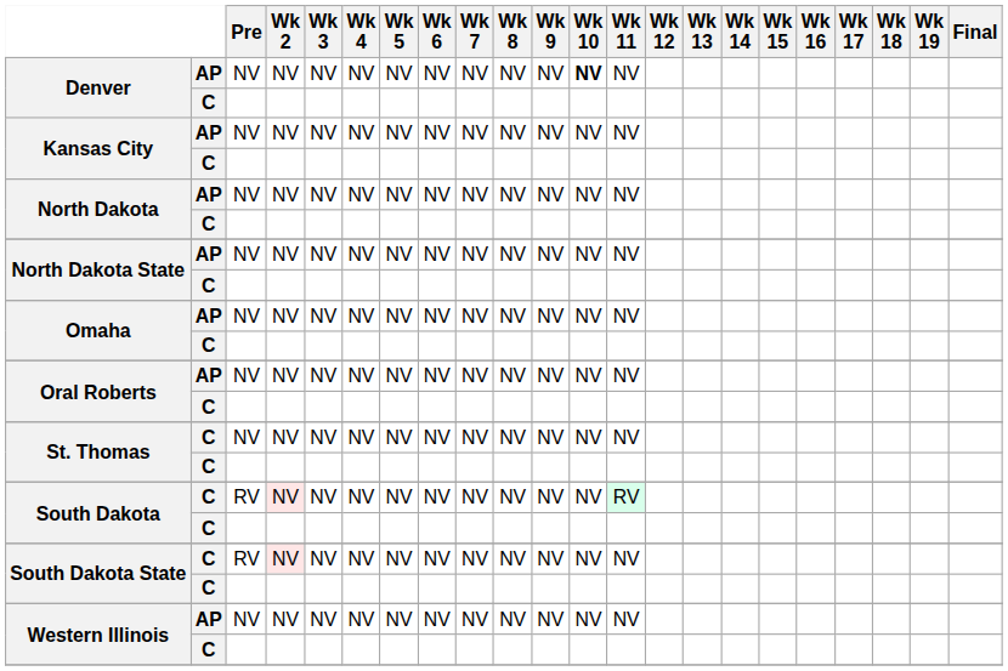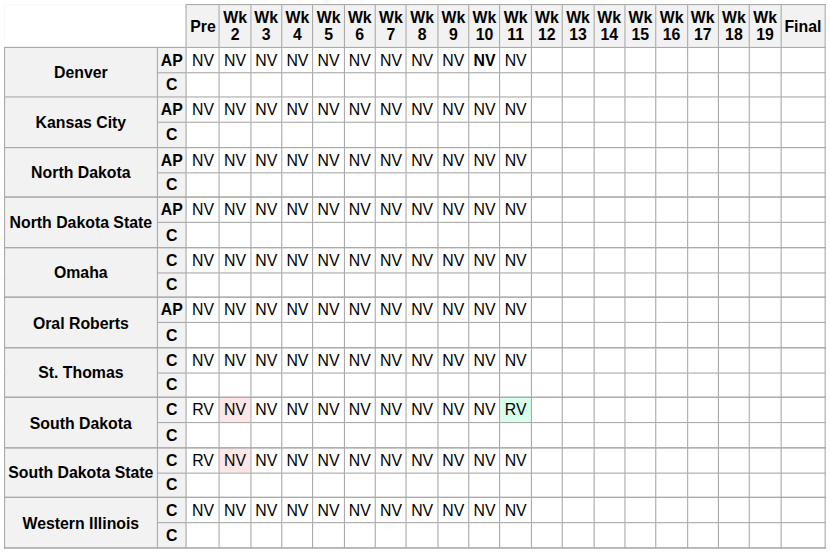 <table class="wikitable" style="white-space:nowrap;font-size:90%;text-align:center;">
 <tr>
 <th colspan=2 style="background:white; border-top-style:hidden; border-left-style:hidden;"> </th>
 <th>Pre</th>
 <th>Wk<br>2</th>
 <th>Wk<br>3</th>
 <th>Wk<br>4</th>
 <th>Wk<br>5</th>
 <th>Wk<br>6</th>
 <th>Wk<br>7</th>
 <th>Wk<br>8</th>
 <th>Wk<br>9</th>
 <th>Wk<br>10</th>
 <th>Wk<br>11</th>
 <th>Wk<br>12</th>
 <th>Wk<br>13</th>
 <th>Wk<br>14</th>
 <th>Wk<br>15</th>
 <th>Wk<br>16</th>
 <th>Wk<br>17</th>
 <th>Wk<br>18</th>
 <th>Wk<br>19</th>
 <th>Final</th>
 </tr>
 <tr>
 <th rowspan=2 style=>Denver</th>
 <th>AP</th>
 <td style="background:#FFF;">NV</td>
 <td style="background:#FFF;">NV</td>
 <td style="background:#FFF;">NV</td>
 <td style="background:#FFF;">NV</td>
 <td style="background:#FFF;">NV</td>
 <td style="background:#FFF;">NV</td>
 <td style="background:#FFF;">NV</td>
 <td style="background:#FFF;">NV</td>
 <td style="background:#FFF;">NV</td>
 <td style="background:#FFF;"><strong>NV</strong></td>
 <td style="background:#FFF;">NV</td>
 <td style="background:#FFF;"></td>
 <td style="background:#FFF;"></td>
 <td style="background:#FFF;"></td>
 <td style="background:#FFF;"></td>
 <td style="background:#FFF;"></td>
 <td style="background:#FFF;"></td>
 <td style="background:#FFF;"></td>
 <td style="background:#FFF;"></td>
 <td style="background:#FFF;"></td>
 </tr>
 <tr>
 <th>C</th>
 <td style="background:#FFF;"></td>
 <td style="background:#FFF;"></td>
 <td style="background:#FFF;"></td>
 <td style="background:#FFF;"></td>
 <td style="background:#FFF;"></td>
 <td style="background:#FFF;"></td>
 <td style="background:#FFF;"></td>
 <td style="background:#FFF;"></td>
 <td style="background:#FFF;"></td>
 <td style="background:#FFF;"></td>
 <td style="background:#FFF;"></td>
 <td style="background:#FFF;"></td>
 <td style="background:#FFF;"></td>
 <td style="background:#FFF;"></td>
 <td style="background:#FFF;"></td>
 <td style="background:#FFF;"></td>
 <td style="background:#FFF;"></td>
 <td style="background:#FFF;"></td>
 <td style="background:#FFF;"></td>
 <td style="background:#FFF;"></td>
 </tr>
 <tr>
 <th rowspan=2 style=>Kansas City</th>
 <th>AP</th>
 <td style="background:#FFF;">NV</td>
 <td style="background:#FFF;">NV</td>
 <td style="background:#FFF;">NV</td>
 <td style="background:#FFF;">NV</td>
 <td style="background:#FFF;">NV</td>
 <td style="background:#FFF;">NV</td>
 <td style="background:#FFF;">NV</td>
 <td style="background:#FFF;">NV</td>
 <td style="background:#FFF;">NV</td>
 <td style="background:#FFF;">NV</td>
 <td style="background:#FFF;">NV</td>
 <td style="background:#FFF;"></td>
 <td style="background:#FFF;"></td>
 <td style="background:#FFF;"></td>
 <td style="background:#FFF;"></td>
 <td style="background:#FFF;"></td>
 <td style="background:#FFF;"></td>
 <td style="background:#FFF;"></td>
 <td style="background:#FFF;"></td>
 <td style="background:#FFF;"></td>
 </tr>
 <tr>
 <th>C</th>
 <td style="background:#FFF;"></td>
 <td style="background:#FFF;"></td>
 <td style="background:#FFF;"></td>
 <td style="background:#FFF;"></td>
 <td style="background:#FFF;"></td>
 <td style="background:#FFF;"></td>
 <td style="background:#FFF;"></td>
 <td style="background:#FFF;"></td>
 <td style="background:#FFF;"></td>
 <td style="background:#FFF;"></td>
 <td style="background:#FFF;"></td>
 <td style="background:#FFF;"></td>
 <td style="background:#FFF;"></td>
 <td style="background:#FFF;"></td>
 <td style="background:#FFF;"></td>
 <td style="background:#FFF;"></td>
 <td style="background:#FFF;"></td>
 <td style="background:#FFF;"></td>
 <td style="background:#FFF;"></td>
 <td style="background:#FFF;"></td>
 </tr>
 <tr>
 </tr>
 <tr>
 <th rowspan=2 style=>North Dakota</th>
 <th>AP</th>
 <td style="background:#FFF;">NV</td>
 <td style="background:#FFF;">NV</td>
 <td style="background:#FFF;">NV</td>
 <td style="background:#FFF;">NV</td>
 <td style="background:#FFF;">NV</td>
 <td style="background:#FFF;">NV</td>
 <td style="background:#FFF;">NV</td>
 <td style="background:#FFF;">NV</td>
 <td style="background:#FFF;">NV</td>
 <td style="background:#FFF;">NV</td>
 <td style="background:#FFF;">NV</td>
 <td style="background:#FFF;"></td>
 <td style="background:#FFF;"></td>
 <td style="background:#FFF;"></td>
 <td style="background:#FFF;"></td>
 <td style="background:#FFF;"></td>
 <td style="background:#FFF;"></td>
 <td style="background:#FFF;"></td>
 <td style="background:#FFF;"></td>
 <td style="background:#FFF;"></td>
 </tr>
 <tr>
 <th>C</th>
 <td style="background:#FFF;"></td>
 <td style="background:#FFF;"></td>
 <td style="background:#FFF;"></td>
 <td style="background:#FFF;"></td>
 <td style="background:#FFF;"></td>
 <td style="background:#FFF;"></td>
 <td style="background:#FFF;"></td>
 <td style="background:#FFF;"></td>
 <td style="background:#FFF;"></td>
 <td style="background:#FFF;"></td>
 <td style="background:#FFF;"></td>
 <td style="background:#FFF;"></td>
 <td style="background:#FFF;"></td>
 <td style="background:#FFF;"></td>
 <td style="background:#FFF;"></td>
 <td style="background:#FFF;"></td>
 <td style="background:#FFF;"></td>
 <td style="background:#FFF;"></td>
 <td style="background:#FFF;"></td>
 <td style="background:#FFF;"></td>
 </tr>
 <tr>
 </tr>
 <tr>
 <th rowspan=2 style=>North Dakota State</th>
 <th>AP</th>
 <td style="background:#FFF;">NV</td>
 <td style="background:#FFF;">NV</td>
 <td style="background:#FFF;">NV</td>
 <td style="background:#FFF;">NV</td>
 <td style="background:#FFF;">NV</td>
 <td style="background:#FFF;">NV</td>
 <td style="background:#FFF;">NV</td>
 <td style="background:#FFF;">NV</td>
 <td style="background:#FFF;">NV</td>
 <td style="background:#FFF;">NV</td>
 <td style="background:#FFF;">NV</td>
 <td style="background:#FFF;"></td>
 <td style="background:#FFF;"></td>
 <td style="background:#FFF;"></td>
 <td style="background:#FFF;"></td>
 <td style="background:#FFF;"></td>
 <td style="background:#FFF;"></td>
 <td style="background:#FFF;"></td>
 <td style="background:#FFF;"></td>
 <td style="background:#FFF;"></td>
 </tr>
 <tr>
 <th>C</th>
 <td style="background:#FFF;"></td>
 <td style="background:#FFF;"></td>
 <td style="background:#FFF;"></td>
 <td style="background:#FFF;"></td>
 <td style="background:#FFF;"></td>
 <td style="background:#FFF;"></td>
 <td style="background:#FFF;"></td>
 <td style="background:#FFF;"></td>
 <td style="background:#FFF;"></td>
 <td style="background:#FFF;"></td>
 <td style="background:#FFF;"></td>
 <td style="background:#FFF;"></td>
 <td style="background:#FFF;"></td>
 <td style="background:#FFF;"></td>
 <td style="background:#FFF;"></td>
 <td style="background:#FFF;"></td>
 <td style="background:#FFF;"></td>
 <td style="background:#FFF;"></td>
 <td style="background:#FFF;"></td>
 <td style="background:#FFF;"></td>
 </tr>
 <tr>
 </tr>
 <tr>
 <th rowspan=2 style=>Omaha</th>
-<th>AP</th>
+<th>C</th>
 <td style="background:#FFF;">NV</td>
 <td style="background:#FFF;">NV</td>
 <td style="background:#FFF;">NV</td>
 <td style="background:#FFF;">NV</td>
 <td style="background:#FFF;">NV</td>
 <td style="background:#FFF;">NV</td>
 <td style="background:#FFF;">NV</td>
 <td style="background:#FFF;">NV</td>
 <td style="background:#FFF;">NV</td>
 <td style="background:#FFF;">NV</td>
 <td style="background:#FFF;">NV</td>
 <td style="background:#FFF;"></td>
 <td style="background:#FFF;"></td>
 <td style="background:#FFF;"></td>
 <td style="background:#FFF;"></td>
 <td style="background:#FFF;"></td>
 <td style="background:#FFF;"></td>
 <td style="background:#FFF;"></td>
 <td style="background:#FFF;"></td>
 <td style="background:#FFF;"></td>
 </tr>
 <tr>
 <th>C</th>
 <td style="background:#FFF;"></td>
 <td style="background:#FFF;"></td>
 <td style="background:#FFF;"></td>
 <td style="background:#FFF;"></td>
 <td style="background:#FFF;"></td>
 <td style="background:#FFF;"></td>
 <td style="background:#FFF;"></td>
 <td style="background:#FFF;"></td>
 <td style="background:#FFF;"></td>
 <td style="background:#FFF;"></td>
 <td style="background:#FFF;"></td>
 <td style="background:#FFF;"></td>
 <td style="background:#FFF;"></td>
 <td style="background:#FFF;"></td>
 <td style="background:#FFF;"></td>
 <td style="background:#FFF;"></td>
 <td style="background:#FFF;"></td>
 <td style="background:#FFF;"></td>
 <td style="background:#FFF;"></td>
 <td style="background:#FFF;"></td>
 </tr>
 <tr>
 </tr>
 <tr>
 <th rowspan=2 style=>Oral Roberts</th>
 <th>AP</th>
 <td style="background:#FFF;">NV</td>
 <td style="background:#FFF;">NV</td>
 <td style="background:#FFF;">NV</td>
 <td style="background:#FFF;">NV</td>
 <td style="background:#FFF;">NV</td>
 <td style="background:#FFF;">NV</td>
 <td style="background:#FFF;">NV</td>
 <td style="background:#FFF;">NV</td>
 <td style="background:#FFF;">NV</td>
 <td style="background:#FFF;">NV</td>
 <td style="background:#FFF;">NV</td>
 <td style="background:#FFF;"></td>
 <td style="background:#FFF;"></td>
 <td style="background:#FFF;"></td>
 <td style="background:#FFF;"></td>
 <td style="background:#FFF;"></td>
 <td style="background:#FFF;"></td>
 <td style="background:#FFF;"></td>
 <td style="background:#FFF;"></td>
 <td style="background:#FFF;"></td>
 </tr>
 <tr>
 <th>C</th>
 <td style="background:#FFF;"></td>
 <td style="background:#FFF;"></td>
 <td style="background:#FFF;"></td>
 <td style="background:#FFF;"></td>
 <td style="background:#FFF;"></td>
 <td style="background:#FFF;"></td>
 <td style="background:#FFF;"></td>
 <td style="background:#FFF;"></td>
 <td style="background:#FFF;"></td>
 <td style="background:#FFF;"></td>
 <td style="background:#FFF;"></td>
 <td style="background:#FFF;"></td>
 <td style="background:#FFF;"></td>
 <td style="background:#FFF;"></td>
 <td style="background:#FFF;"></td>
 <td style="background:#FFF;"></td>
 <td style="background:#FFF;"></td>
 <td style="background:#FFF;"></td>
 <td style="background:#FFF;"></td>
 <td style="background:#FFF;"></td>
 </tr>
 <tr>
 </tr>
 <tr>
 <th rowspan=2 style=>St. Thomas</th>
 <th>C</th>
 <td style="background:#FFF;">NV</td>
 <td style="background:#FFF;">NV</td>
 <td style="background:#FFF;">NV</td>
 <td style="background:#FFF;">NV</td>
 <td style="background:#FFF;">NV</td>
 <td style="background:#FFF;">NV</td>
 <td style="background:#FFF;">NV</td>
 <td style="background:#FFF;">NV</td>
 <td style="background:#FFF;">NV</td>
 <td style="background:#FFF;">NV</td>
 <td style="background:#FFF;">NV</td>
 <td style="background:#FFF;"></td>
 <td style="background:#FFF;"></td>
 <td style="background:#FFF;"></td>
 <td style="background:#FFF;"></td>
 <td style="background:#FFF;"></td>
 <td style="background:#FFF;"></td>
 <td style="background:#FFF;"></td>
 <td style="background:#FFF;"></td>
 <td style="background:#FFF;"></td>
 </tr>
 <tr>
 <th>C</th>
 <td style="background:#FFF;"></td>
 <td style="background:#FFF;"></td>
 <td style="background:#FFF;"></td>
 <td style="background:#FFF;"></td>
 <td style="background:#FFF;"></td>
 <td style="background:#FFF;"></td>
 <td style="background:#FFF;"></td>
 <td style="background:#FFF;"></td>
 <td style="background:#FFF;"></td>
 <td style="background:#FFF;"></td>
 <td style="background:#FFF;"></td>
 <td style="background:#FFF;"></td>
 <td style="background:#FFF;"></td>
 <td style="background:#FFF;"></td>
 <td style="background:#FFF;"></td>
 <td style="background:#FFF;"></td>
 <td style="background:#FFF;"></td>
 <td style="background:#FFF;"></td>
 <td style="background:#FFF;"></td>
 <td style="background:#FFF;"></td>
 </tr>
 <tr>
 </tr>
 <tr>
 <th rowspan=2 style=>South Dakota</th>
 <th>C</th>
 <td style="background:#FFF;">RV</td>
 <td style="background:#ffe6e6;">NV</td>
 <td style="background:#FFF;">NV</td>
 <td style="background:#FFF;">NV</td>
 <td style="background:#FFF;">NV</td>
 <td style="background:#FFF;">NV</td>
 <td style="background:#FFF;">NV</td>
 <td style="background:#FFF;">NV</td>
 <td style="background:#FFF;">NV</td>
 <td style="background:#FFF;">NV</td>
 <td style="background:#D8FFEB;">RV</td>
 <td style="background:#FFF;"></td>
 <td style="background:#FFF;"></td>
 <td style="background:#FFF;"></td>
 <td style="background:#FFF;"></td>
 <td style="background:#FFF;"></td>
 <td style="background:#FFF;"></td>
 <td style="background:#FFF;"></td>
 <td style="background:#FFF;"></td>
 <td style="background:#FFF;"></td>
 </tr>
 <tr>
 <th>C</th>
 <td style="background:#FFF;"></td>
 <td style="background:#FFF;"></td>
 <td style="background:#FFF;"></td>
 <td style="background:#FFF;"></td>
 <td style="background:#FFF;"></td>
 <td style="background:#FFF;"></td>
 <td style="background:#FFF;"></td>
 <td style="background:#FFF;"></td>
 <td style="background:#FFF;"></td>
 <td style="background:#FFF;"></td>
 <td style="background:#FFF;"></td>
 <td style="background:#FFF;"></td>
 <td style="background:#FFF;"></td>
 <td style="background:#FFF;"></td>
 <td style="background:#FFF;"></td>
 <td style="background:#FFF;"></td>
 <td style="background:#FFF;"></td>
 <td style="background:#FFF;"></td>
 <td style="background:#FFF;"></td>
 <td style="background:#FFF;"></td>
 </tr>
 <tr>
 </tr>
 <tr>
 <th rowspan=2 style=>South Dakota State</th>
 <th>C</th>
 <td style="background:#FFF;">RV</td>
 <td style="background:#ffe6e6">NV</td>
 <td style="background:#FFF;">NV</td>
 <td style="background:#FFF;">NV</td>
 <td style="background:#FFF;">NV</td>
 <td style="background:#FFF;">NV</td>
 <td style="background:#FFF;">NV</td>
 <td style="background:#FFF;">NV</td>
 <td style="background:#FFF;">NV</td>
 <td style="background:#FFF;">NV</td>
 <td style="background:#FFF;">NV</td>
 <td style="background:#FFF;"></td>
 <td style="background:#FFF;"></td>
 <td style="background:#FFF;"></td>
 <td style="background:#FFF;"></td>
 <td style="background:#FFF;"></td>
 <td style="background:#FFF;"></td>
 <td style="background:#FFF;"></td>
 <td style="background:#FFF;"></td>
 <td style="background:#FFF;"></td>
 </tr>
 <tr>
 <th>C</th>
 <td style="background:#FFF;"></td>
 <td style="background:#FFF;"></td>
 <td style="background:#FFF;"></td>
 <td style="background:#FFF;"></td>
 <td style="background:#FFF;"></td>
 <td style="background:#FFF;"></td>
 <td style="background:#FFF;"></td>
 <td style="background:#FFF;"></td>
 <td style="background:#FFF;"></td>
 <td style="background:#FFF;"></td>
 <td style="background:#FFF;"></td>
 <td style="background:#FFF;"></td>
 <td style="background:#FFF;"></td>
 <td style="background:#FFF;"></td>
 <td style="background:#FFF;"></td>
 <td style="background:#FFF;"></td>
 <td style="background:#FFF;"></td>
 <td style="background:#FFF;"></td>
 <td style="background:#FFF;"></td>
 <td style="background:#FFF;"></td>
 </tr>
 <tr>
 </tr>
 <tr>
 <th rowspan=2 style=>Western Illinois</th>
-<th>AP</th>
+<th>C</th>
 <td style="background:#FFF;">NV</td>
 <td style="background:#FFF;">NV</td>
 <td style="background:#FFF;">NV</td>
 <td style="background:#FFF;">NV</td>
 <td style="background:#FFF;">NV</td>
 <td style="background:#FFF;">NV</td>
 <td style="background:#FFF;">NV</td>
 <td style="background:#FFF;">NV</td>
 <td style="background:#FFF;">NV</td>
 <td style="background:#FFF;">NV</td>
 <td style="background:#FFF;">NV</td>
 <td style="background:#FFF;"></td>
 <td style="background:#FFF;"></td>
 <td style="background:#FFF;"></td>
 <td style="background:#FFF;"></td>
 <td style="background:#FFF;"></td>
 <td style="background:#FFF;"></td>
 <td style="background:#FFF;"></td>
 <td style="background:#FFF;"></td>
 <td style="background:#FFF;"></td>
 </tr>
 <tr>
 <th>C</th>
 <td style="background:#FFF;"></td>
 <td style="background:#FFF;"></td>
 <td style="background:#FFF;"></td>
 <td style="background:#FFF;"></td>
 <td style="background:#FFF;"></td>
 <td style="background:#FFF;"></td>
 <td style="background:#FFF;"></td>
 <td style="background:#FFF;"></td>
 <td style="background:#FFF;"></td>
 <td style="background:#FFF;"></td>
 <td style="background:#FFF;"></td>
 <td style="background:#FFF;"></td>
 <td style="background:#FFF;"></td>
 <td style="background:#FFF;"></td>
 <td style="background:#FFF;"></td>
 <td style="background:#FFF;"></td>
 <td style="background:#FFF;"></td>
 <td style="background:#FFF;"></td>
 <td style="background:#FFF;"></td>
 <td style="background:#FFF;"></td>
 </tr>
 <tr>
 </tr>
 </table>
